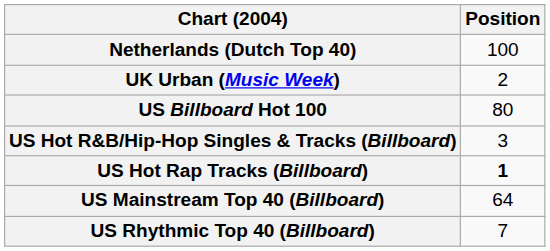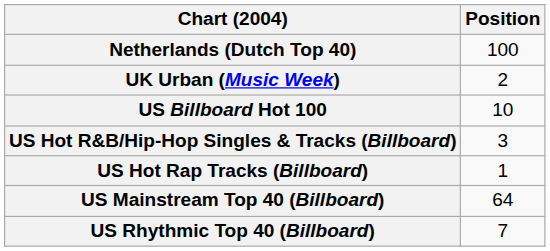 <table class="wikitable sortable plainrowheaders" style="text-align:center">
 <tr>
 <th scope="col">Chart (2004)</th>
 <th scope="col">Position</th>
 </tr>
 <tr>
 <th scope="row">Netherlands (Dutch Top 40)</th>
 <td>100</td>
 </tr>
 <tr>
 <th scope="row">UK Urban (<em><a href='#'>Music Week</a></em>)</th>
 <td>2</td>
 </tr>
 <tr>
 <th scope="row">US <em>Billboard</em> Hot 100</th>
-<td>80</td>
+<td>10</td>
 </tr>
 <tr>
 <th scope="row">US Hot R&B/Hip-Hop Singles & Tracks (<em>Billboard</em>)</th>
 <td>3</td>
 </tr>
 <tr>
 <th scope="row">US Hot Rap Tracks (<em>Billboard</em>)</th>
-<td><strong>1</strong></td>
+<td>1</td>
 </tr>
 <tr>
 <th scope="row">US Mainstream Top 40 (<em>Billboard</em>)</th>
 <td>64</td>
 </tr>
 <tr>
 <th scope="row">US Rhythmic Top 40 (<em>Billboard</em>)</th>
 <td>7</td>
 </tr>
 </table>
